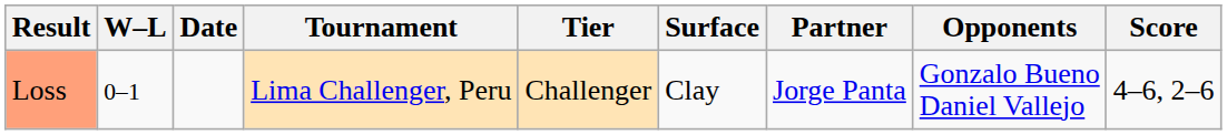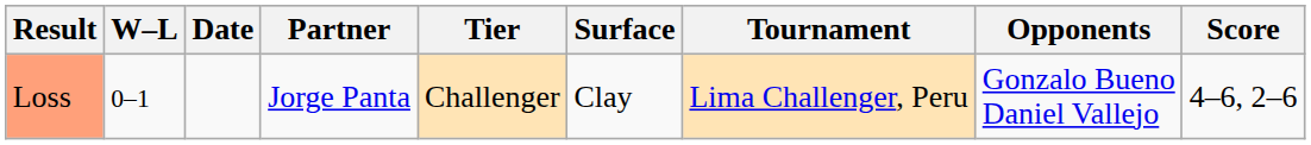 <table class="wikitable">
 <tr>
 <th>Result</th>
 <th class="unsortable">W–L</th>
 <th>Date</th>
-<th>Tournament</th>
+<th>Partner</th>
 <th>Tier</th>
 <th>Surface</th>
-<th>Partner</th>
+<th>Tournament</th>
 <th>Opponents</th>
 <th class="unsortable">Score</th>
 </tr>
 <tr>
 <td bgcolor=ffa07a>Loss</td>
 <td><small>0–1</small></td>
 <td><a href='#'></a></td>
-<td style="background:moccasin;"><a href='#'>Lima Challenger</a>, Peru</td>
+<td> <a href='#'>Jorge Panta</a></td>
 <td style="background:moccasin;">Challenger</td>
 <td>Clay</td>
-<td> <a href='#'>Jorge Panta</a></td>
+<td style="background:moccasin;"><a href='#'>Lima Challenger</a>, Peru</td>
 <td> <a href='#'>Gonzalo Bueno</a> <br> <a href='#'>Daniel Vallejo</a></td>
 <td>4–6, 2–6</td>
 </tr>
 </table>
